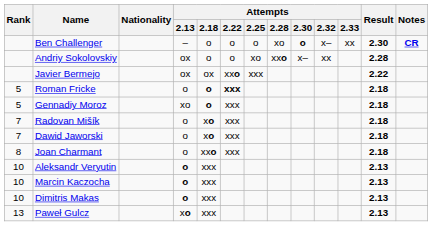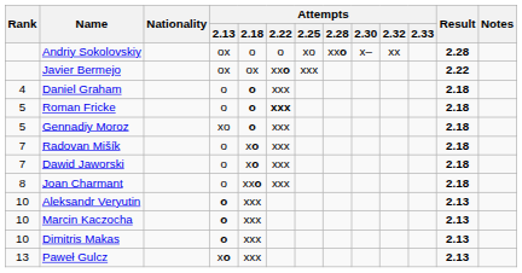 <table class="wikitable sortable" style="text-align:center">
 <tr>
 <th rowspan=2>Rank</th>
 <th rowspan=2>Name</th>
 <th rowspan=2>Nationality</th>
 <th colspan=8>Attempts</th>
 <th rowspan=2>Result</th>
 <th rowspan=2>Notes</th>
 </tr>
 <tr>
 <th>2.13</th>
 <th>2.18</th>
 <th>2.22</th>
 <th>2.25</th>
 <th>2.28</th>
 <th>2.30</th>
 <th>2.32</th>
 <th>2.33</th>
-</tr>
-<tr>
-<td></td>
-<td align=left><a href='#'>Ben Challenger</a></td>
-<td align=left></td>
-<td>–</td>
-<td>o</td>
-<td>o</td>
-<td>o</td>
-<td>xo</td>
-<td><strong>o</strong></td>
-<td>x–</td>
-<td>xx</td>
-<td><strong>2.30</strong></td>
-<td><strong><a href='#'>CR</a></strong></td>
 </tr>
 <tr>
 <td></td>
 <td align=left><a href='#'>Andriy Sokolovskiy</a></td>
 <td align=left></td>
 <td>ox</td>
 <td>o</td>
 <td>o</td>
 <td>xo</td>
 <td>xx<strong>o</strong></td>
 <td>x–</td>
 <td>xx</td>
 <td></td>
 <td><strong>2.28</strong></td>
 <td></td>
 </tr>
 <tr>
 <td></td>
 <td align=left><a href='#'>Javier Bermejo</a></td>
 <td align=left></td>
 <td>ox</td>
 <td>ox</td>
 <td>xx<strong>o</strong></td>
 <td>xxx</td>
 <td></td>
 <td></td>
 <td></td>
 <td></td>
 <td><strong>2.22</strong></td>
+<td></td>
+</tr>
+<tr>
+<td>4</td>
+<td align=left><a href='#'>Daniel Graham</a></td>
+<td align=left></td>
+<td>o</td>
+<td><strong>o</strong></td>
+<td>xxx</td>
+<td></td>
+<td></td>
+<td></td>
+<td></td>
+<td></td>
+<td><strong>2.18</strong></td>
 <td></td>
 </tr>
 <tr>
 <td>5</td>
 <td align=left><a href='#'>Roman Fricke</a></td>
 <td align=left></td>
 <td>o</td>
 <td><strong>o</strong></td>
 <td><strong>xxx</strong></td>
 <td></td>
 <td></td>
 <td></td>
 <td></td>
 <td></td>
 <td><strong>2.18</strong></td>
 <td></td>
 </tr>
 <tr>
 <td>5</td>
 <td align=left><a href='#'>Gennadiy Moroz</a></td>
 <td align=left></td>
 <td>xo</td>
 <td><strong>o</strong></td>
 <td>xxx</td>
 <td></td>
 <td></td>
 <td></td>
 <td></td>
 <td></td>
 <td><strong>2.18</strong></td>
 <td></td>
 </tr>
 <tr>
 <td>7</td>
 <td align=left><a href='#'>Radovan Mišík</a></td>
 <td align=left></td>
 <td>o</td>
 <td>x<strong>o</strong></td>
 <td>xxx</td>
 <td></td>
 <td></td>
 <td></td>
 <td></td>
 <td></td>
 <td><strong>2.18</strong></td>
 <td></td>
 </tr>
 <tr>
 <td>7</td>
 <td align=left><a href='#'>Dawid Jaworski</a></td>
 <td align=left></td>
 <td>o</td>
 <td>x<strong>o</strong></td>
 <td>xxx</td>
 <td></td>
 <td></td>
 <td></td>
 <td></td>
 <td></td>
 <td><strong>2.18</strong></td>
 <td></td>
 </tr>
 <tr>
 <td>8</td>
 <td align=left><a href='#'>Joan Charmant</a></td>
 <td align=left></td>
 <td>o</td>
 <td>xx<strong>o</strong></td>
 <td>xxx</td>
 <td></td>
 <td></td>
 <td></td>
 <td></td>
 <td></td>
 <td><strong>2.18</strong></td>
 <td></td>
 </tr>
 <tr>
 <td>10</td>
 <td align=left><a href='#'>Aleksandr Veryutin</a></td>
 <td align=left></td>
 <td><strong>o</strong></td>
 <td>xxx</td>
 <td></td>
 <td></td>
 <td></td>
 <td></td>
 <td></td>
 <td></td>
 <td><strong>2.13</strong></td>
 <td></td>
 </tr>
 <tr>
 <td>10</td>
 <td align=left><a href='#'>Marcin Kaczocha</a></td>
 <td align=left></td>
 <td><strong>o</strong></td>
 <td>xxx</td>
 <td></td>
 <td></td>
 <td></td>
 <td></td>
 <td></td>
 <td></td>
 <td><strong>2.13</strong></td>
 <td></td>
 </tr>
 <tr>
 <td>10</td>
 <td align=left><a href='#'>Dimitris Makas</a></td>
 <td align=left></td>
 <td><strong>o</strong></td>
 <td>xxx</td>
 <td></td>
 <td></td>
 <td></td>
 <td></td>
 <td></td>
 <td></td>
 <td><strong>2.13</strong></td>
 <td></td>
 </tr>
 <tr>
 <td>13</td>
 <td align=left><a href='#'>Paweł Gulcz</a></td>
 <td align=left></td>
 <td>x<strong>o</strong></td>
 <td>xxx</td>
 <td></td>
 <td></td>
 <td></td>
 <td></td>
 <td></td>
 <td></td>
 <td><strong>2.13</strong></td>
 <td></td>
 </tr>
 </table>
